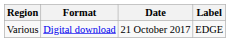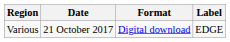 <table class=wikitable>
 <tr>
 <th>Region</th>
+<th>Date</th>
 <th>Format</th>
-<th>Date</th>
 <th>Label</th>
 </tr>
 <tr>
 <td>Various</td>
+<td>21 October 2017</td>
 <td><a href='#'>Digital download</a></td>
-<td>21 October 2017</td>
 <td>EDGE</td>
 </tr>
 </table>
